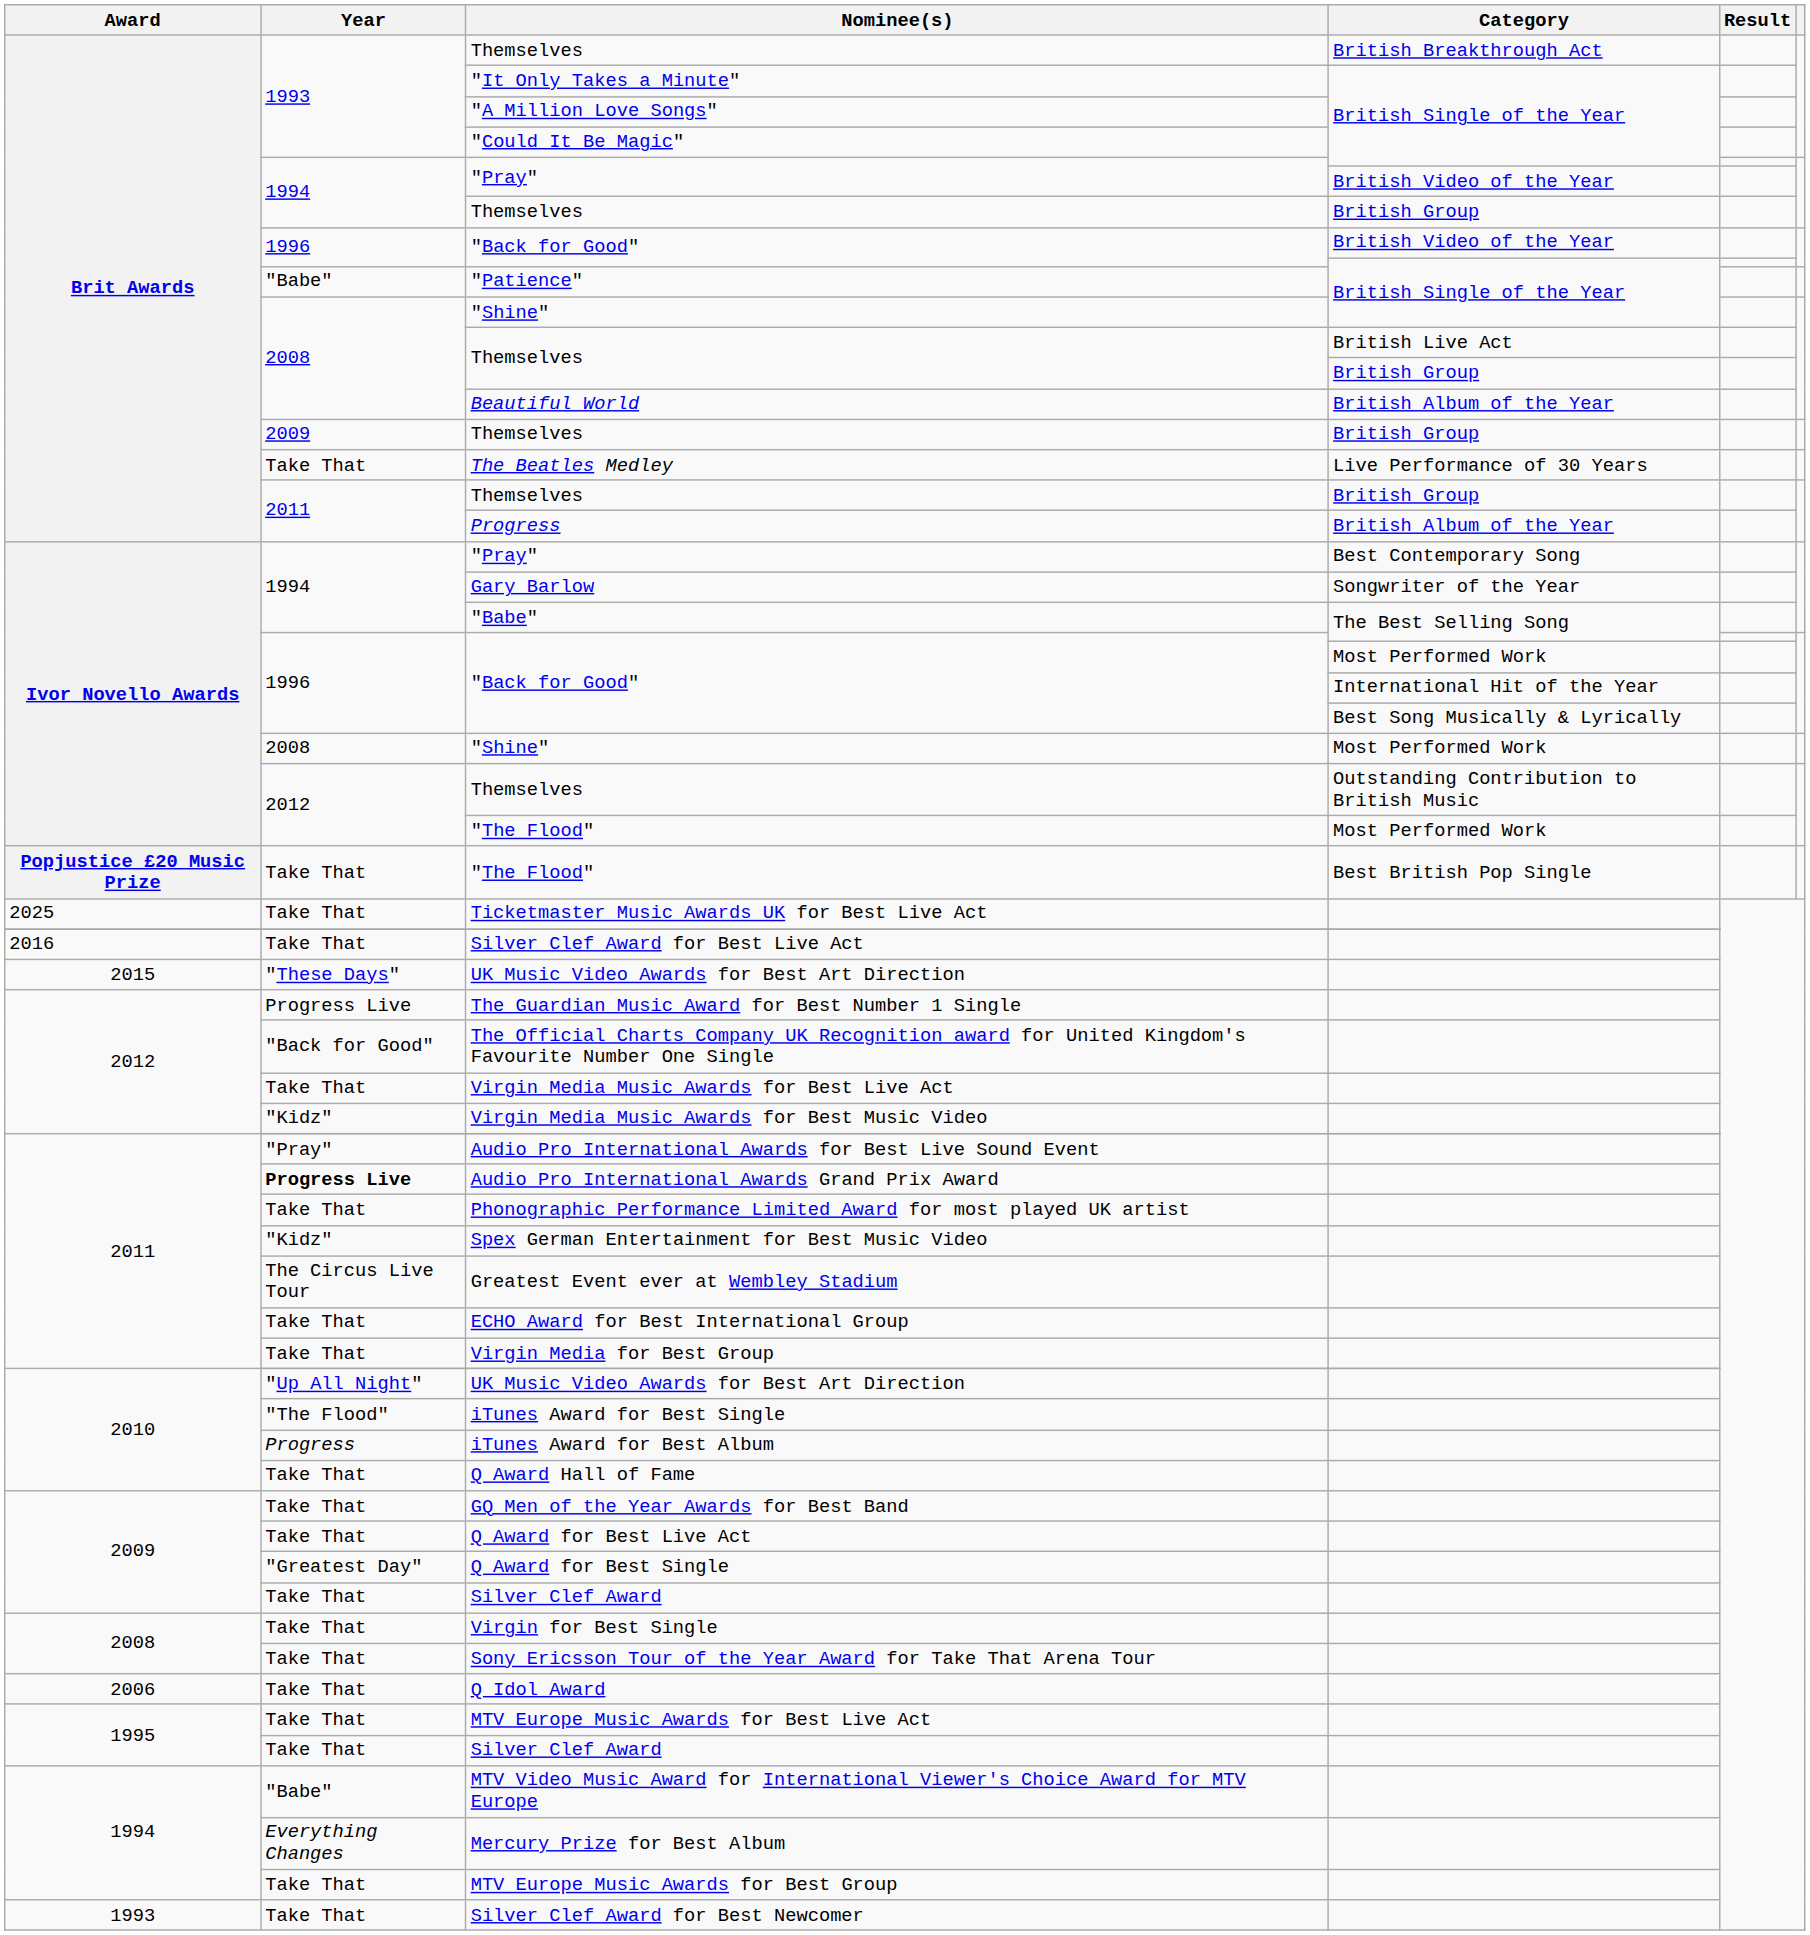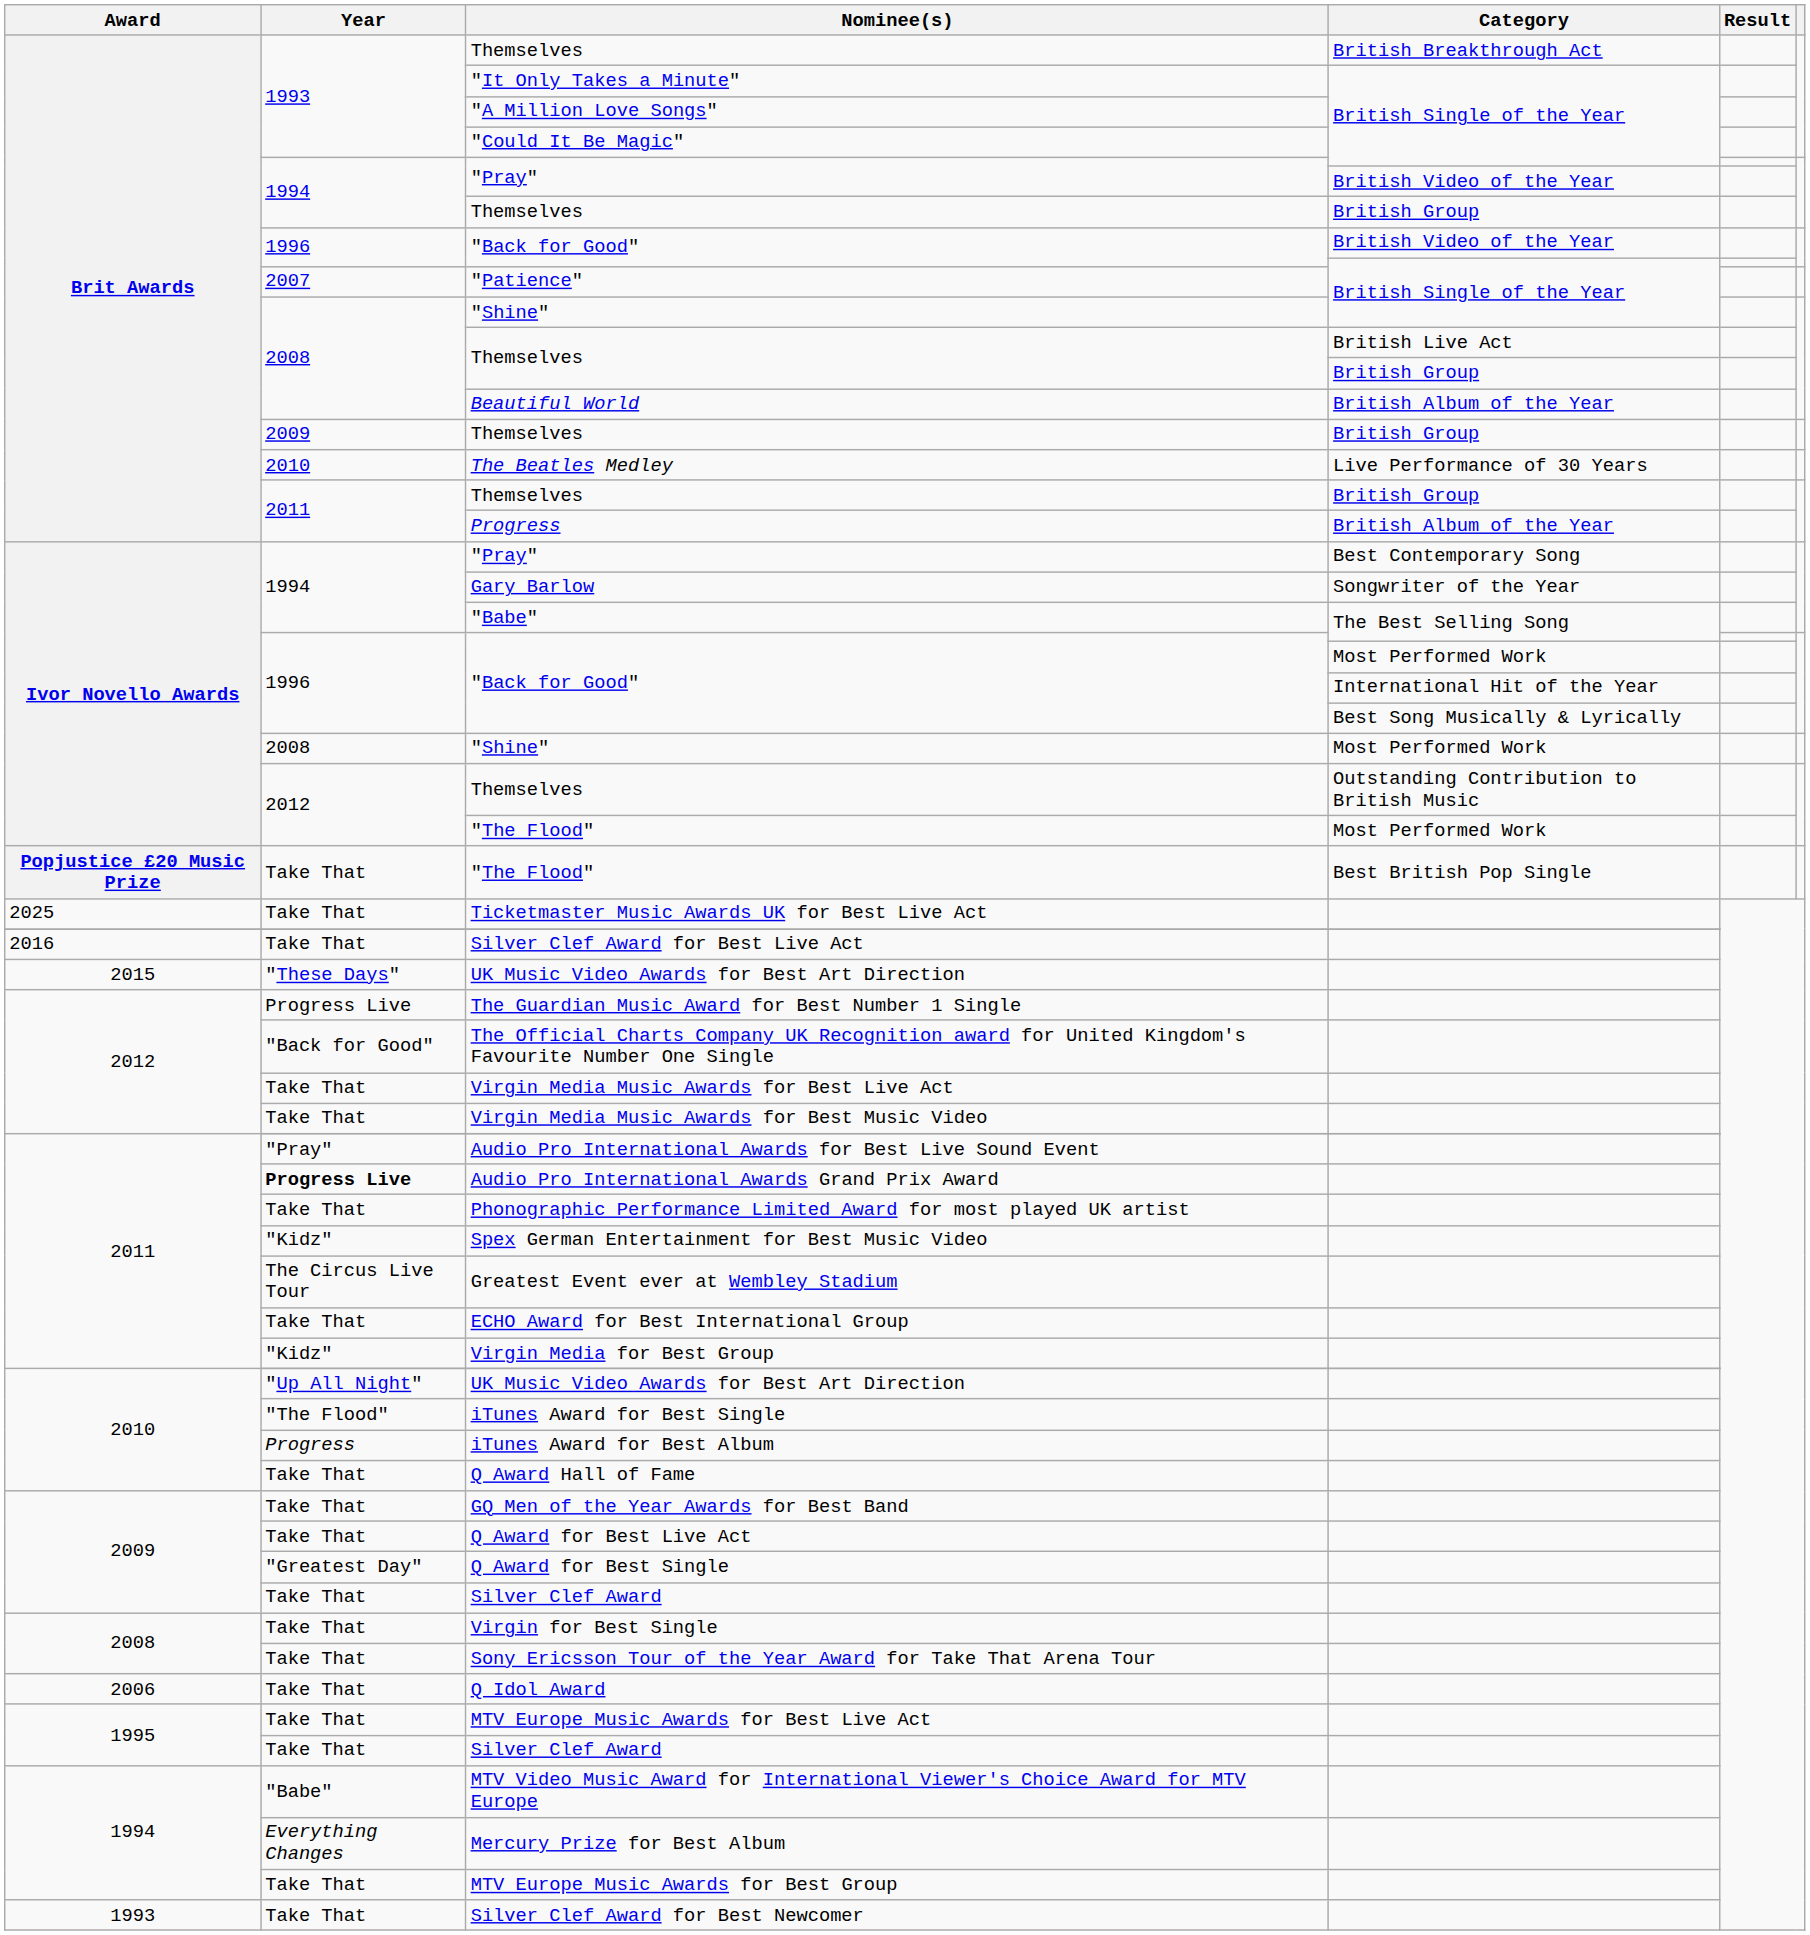 <table class="wikitable sortable plainrowheaders">
 <tr>
 <th scope="col">Award</th>
 <th scope="col">Year</th>
 <th scope="col">Nominee(s)</th>
 <th scope="col">Category</th>
 <th scope="col">Result</th>
 <th scope="col" class="unsortable"></th>
 </tr>
 <tr>
 <th scope="row" rowspan=18><a href='#'>Brit Awards</a></th>
 <td rowspan=4><a href='#'>1993</a></td>
 <td>Themselves</td>
 <td><a href='#'>British Breakthrough Act</a></td>
 <td></td>
 <td rowspan=4></td>
 </tr>
 <tr>
 <td>"<a href='#'>It Only Takes a Minute</a>"</td>
 <td rowspan=4><a href='#'>British Single of the Year</a></td>
 <td></td>
 </tr>
 <tr>
 <td>"<a href='#'>A Million Love Songs</a>"</td>
 <td></td>
 </tr>
 <tr>
 <td>"<a href='#'>Could It Be Magic</a>"</td>
 <td></td>
 </tr>
 <tr>
 <td rowspan=3><a href='#'>1994</a></td>
 <td rowspan=2>"<a href='#'>Pray</a>"</td>
 <td></td>
 <td rowspan=3></td>
 </tr>
 <tr>
 <td><a href='#'>British Video of the Year</a></td>
 <td></td>
 </tr>
 <tr>
 <td>Themselves</td>
 <td><a href='#'>British Group</a></td>
 <td></td>
 </tr>
 <tr>
 <td rowspan=2><a href='#'>1996</a></td>
 <td rowspan=2>"<a href='#'>Back for Good</a>"</td>
 <td><a href='#'>British Video of the Year</a></td>
 <td></td>
 <td rowspan=2></td>
 </tr>
 <tr>
 <td rowspan=3><a href='#'>British Single of the Year</a></td>
 <td></td>
 </tr>
 <tr>
-<td>"Babe"</td>
+<td><a href='#'>2007</a></td>
 <td>"<a href='#'>Patience</a>"</td>
 <td></td>
 <td></td>
 </tr>
 <tr>
 <td rowspan=4><a href='#'>2008</a></td>
 <td>"<a href='#'>Shine</a>"</td>
 <td></td>
 <td rowspan=4></td>
 </tr>
 <tr>
 <td rowspan=2>Themselves</td>
 <td>British Live Act</td>
 <td></td>
 </tr>
 <tr>
 <td><a href='#'>British Group</a></td>
 <td></td>
 </tr>
 <tr>
 <td><em><a href='#'>Beautiful World</a></em></td>
 <td><a href='#'>British Album of the Year</a></td>
 <td></td>
 </tr>
 <tr>
 <td><a href='#'>2009</a></td>
 <td>Themselves</td>
 <td><a href='#'>British Group</a></td>
 <td></td>
 <td></td>
 </tr>
 <tr>
-<td>Take That</td>
+<td><a href='#'>2010</a></td>
 <td><em><a href='#'>The Beatles</a> Medley</em></td>
 <td>Live Performance of 30 Years</td>
 <td></td>
 <td></td>
 </tr>
 <tr>
 <td rowspan=2><a href='#'>2011</a></td>
 <td>Themselves</td>
 <td><a href='#'>British Group</a></td>
 <td></td>
 <td rowspan=2></td>
 </tr>
 <tr>
 <td><em><a href='#'>Progress</a></em></td>
 <td><a href='#'>British Album of the Year</a></td>
 <td></td>
 </tr>
 <tr>
 <th scope="row" rowspan=10><a href='#'>Ivor Novello Awards</a></th>
 <td rowspan=3>1994</td>
 <td>"<a href='#'>Pray</a>"</td>
 <td>Best Contemporary Song</td>
 <td></td>
 <td rowspan=3></td>
 </tr>
 <tr>
 <td><a href='#'>Gary Barlow</a></td>
 <td>Songwriter of the Year</td>
 <td></td>
 </tr>
 <tr>
 <td>"<a href='#'>Babe</a>"</td>
 <td rowspan=2>The Best Selling Song</td>
 <td></td>
 </tr>
 <tr>
 <td rowspan=4>1996</td>
 <td rowspan=4>"<a href='#'>Back for Good</a>"</td>
 <td></td>
 <td rowspan=4></td>
 </tr>
 <tr>
 <td>Most Performed Work</td>
 <td></td>
 </tr>
 <tr>
 <td>International Hit of the Year</td>
 <td></td>
 </tr>
 <tr>
 <td>Best Song Musically & Lyrically</td>
 <td></td>
 </tr>
 <tr>
 <td>2008</td>
 <td>"<a href='#'>Shine</a>"</td>
 <td>Most Performed Work</td>
 <td></td>
 <td></td>
 </tr>
 <tr>
 <td rowspan=2>2012</td>
 <td>Themselves</td>
 <td>Outstanding Contribution to British Music</td>
 <td></td>
 <td rowspan=2></td>
 </tr>
 <tr>
 <td>"<a href='#'>The Flood</a>"</td>
 <td>Most Performed Work</td>
 <td></td>
 </tr>
 <tr>
 <th scope="row"><a href='#'>Popjustice £20 Music Prize</a></th>
 <td>Take That</td>
 <td>"<a href='#'>The Flood</a>"</td>
 <td>Best British Pop Single</td>
 <td></td>
 <td><br><br></td>
 </tr>
 <tr>
 <td>2025</td>
 <td>Take That</td>
 <td><a href='#'>Ticketmaster Music Awards UK</a> for Best Live Act</td>
 <td></td>
 </tr>
 <tr>
 </tr>
 <tr>
 <td>2016</td>
 <td>Take That</td>
 <td><a href='#'>Silver Clef Award</a> for Best Live Act</td>
 <td></td>
 </tr>
 <tr>
 <td style="text-align:center;">2015</td>
 <td>"<a href='#'>These Days</a>"</td>
 <td><a href='#'>UK Music Video Awards</a> for Best Art Direction</td>
 <td></td>
 </tr>
 <tr>
 <td rowspan="4" style="text-align:center;">2012</td>
 <td>Progress Live</td>
 <td><a href='#'>The Guardian Music Award</a> for Best Number 1 Single</td>
 <td></td>
 </tr>
 <tr>
 <td>"Back for Good"</td>
 <td><a href='#'>The Official Charts Company UK Recognition award</a> for United Kingdom's Favourite Number One Single</td>
 <td></td>
 </tr>
 <tr>
 <td>Take That</td>
 <td><a href='#'>Virgin Media Music Awards</a> for Best Live Act</td>
 <td></td>
 </tr>
 <tr>
-<td>"Kidz"</td>
+<td>Take That</td>
 <td><a href='#'>Virgin Media Music Awards</a> for Best Music Video</td>
 <td></td>
 </tr>
 <tr>
 <td rowspan="8" style="text-align:center;">2011</td>
 </tr>
 <tr>
 <td>"Pray"</td>
 <td><a href='#'>Audio Pro International Awards</a> for Best Live Sound Event</td>
 <td></td>
 </tr>
 <tr>
 <td><strong>Progress Live</strong></td>
 <td><a href='#'>Audio Pro International Awards</a> Grand Prix Award</td>
 <td></td>
 </tr>
 <tr>
 <td>Take That</td>
 <td><a href='#'>Phonographic Performance Limited Award</a> for most played UK artist</td>
 <td></td>
 </tr>
 <tr>
 <td>"Kidz"</td>
 <td><a href='#'>Spex</a> German Entertainment for Best Music Video</td>
 <td></td>
 </tr>
 <tr>
 <td>The Circus Live Tour</td>
 <td>Greatest Event ever at <a href='#'>Wembley Stadium</a></td>
 <td></td>
 </tr>
 <tr>
 <td>Take That</td>
 <td><a href='#'>ECHO Award</a> for Best International Group</td>
 <td></td>
 </tr>
 <tr>
-<td>Take That</td>
+<td>"Kidz"</td>
 <td><a href='#'>Virgin Media</a> for Best Group</td>
 <td></td>
 </tr>
 <tr>
 <td rowspan="5" style="text-align:center;">2010</td>
 </tr>
 <tr>
 <td>"<a href='#'>Up All Night</a>"</td>
 <td><a href='#'>UK Music Video Awards</a> for Best Art Direction</td>
 <td></td>
 </tr>
 <tr>
 <td>"The Flood"</td>
 <td><a href='#'>iTunes</a> Award for Best Single</td>
 <td></td>
 </tr>
 <tr>
 <td><em>Progress</em></td>
 <td><a href='#'>iTunes</a> Award for Best Album</td>
 <td></td>
 </tr>
 <tr>
 <td>Take That</td>
 <td><a href='#'>Q Award</a> Hall of Fame</td>
 <td></td>
 </tr>
 <tr>
 <td rowspan="4" style="text-align:center;">2009</td>
 <td>Take That</td>
 <td><a href='#'>GQ Men of the Year Awards</a> for Best Band</td>
 <td></td>
 </tr>
 <tr>
 <td>Take That</td>
 <td><a href='#'>Q Award</a> for Best Live Act</td>
 <td></td>
 </tr>
 <tr>
 <td>"Greatest Day"</td>
 <td><a href='#'>Q Award</a> for Best Single</td>
 <td></td>
 </tr>
 <tr>
 <td>Take That</td>
 <td><a href='#'>Silver Clef Award</a></td>
 <td></td>
 </tr>
 <tr>
 <td rowspan="2" style="text-align:center;">2008</td>
 <td>Take That</td>
 <td><a href='#'>Virgin</a> for Best Single</td>
 <td></td>
 </tr>
 <tr>
 <td>Take That</td>
 <td><a href='#'>Sony Ericsson Tour of the Year Award</a> for Take That Arena Tour</td>
 <td></td>
 </tr>
 <tr>
 <td style="text-align:center;">2006</td>
 <td>Take That</td>
 <td><a href='#'>Q Idol Award</a></td>
 <td></td>
 </tr>
 <tr>
 <td rowspan="2" style="text-align:center;">1995</td>
 <td>Take That</td>
 <td><a href='#'>MTV Europe Music Awards</a> for Best Live Act</td>
 <td></td>
 </tr>
 <tr>
 <td>Take That</td>
 <td><a href='#'>Silver Clef Award</a></td>
 <td></td>
 </tr>
 <tr>
 <td rowspan="3" style="text-align:center;">1994</td>
 <td>"Babe"</td>
 <td><a href='#'>MTV Video Music Award</a> for <a href='#'>International Viewer's Choice Award for MTV Europe</a></td>
 <td></td>
 </tr>
 <tr>
 <td><em>Everything Changes</em></td>
 <td><a href='#'>Mercury Prize</a> for Best Album</td>
 <td></td>
 </tr>
 <tr>
 <td>Take That</td>
 <td><a href='#'>MTV Europe Music Awards</a> for Best Group</td>
 <td></td>
 </tr>
 <tr>
 <td rowspan="1" style="text-align:center;">1993</td>
 <td>Take That</td>
 <td><a href='#'>Silver Clef Award</a> for Best Newcomer</td>
 <td></td>
 </tr>
 </table>
